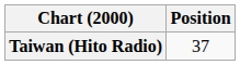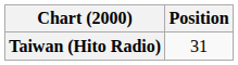 <table class="wikitable plainrowheaders" style="text-align:center">
 <tr>
 <th>Chart (2000)</th>
 <th>Position</th>
 </tr>
 <tr>
 <th scope="row">Taiwan (Hito Radio)</th>
-<td>37</td>
+<td>31</td>
 </tr>
 </table>
